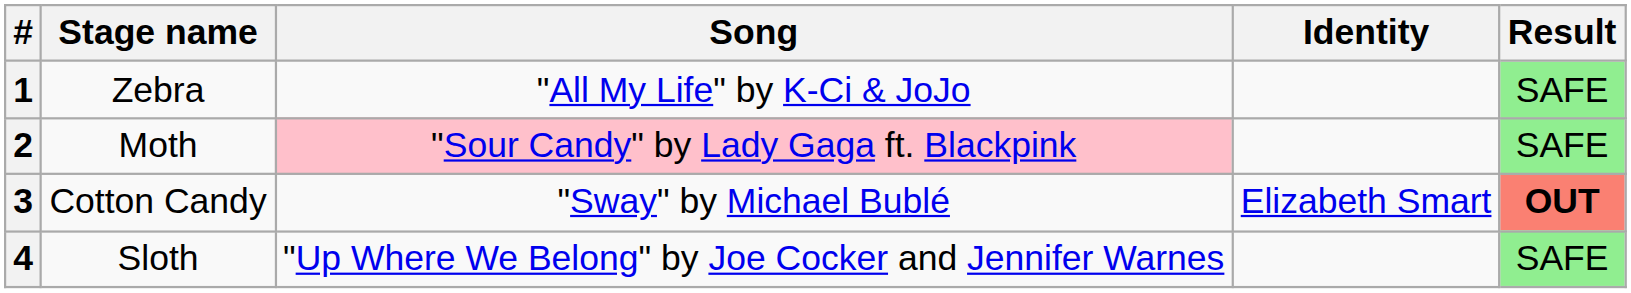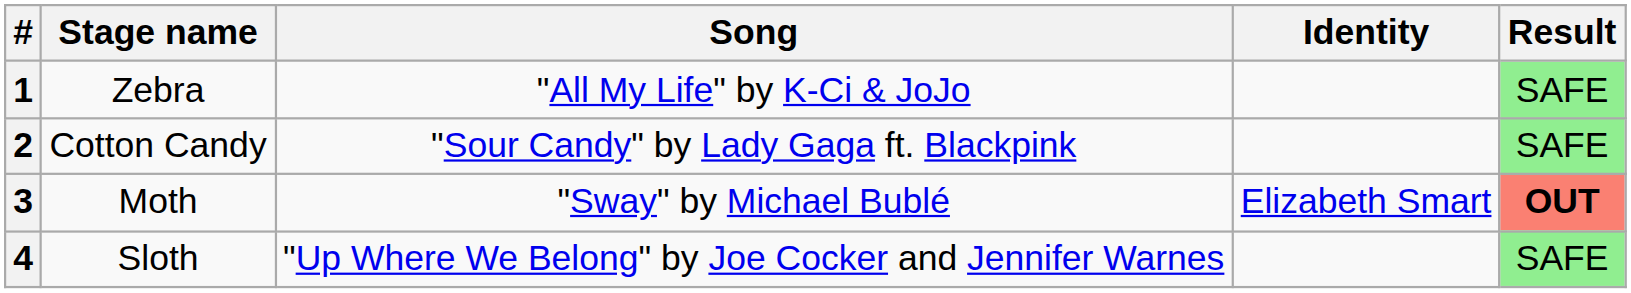 <table class="wikitable plainrowheaders" style="text-align: center;">
 <tr>
 <th>#</th>
 <th>Stage name</th>
 <th>Song</th>
 <th>Identity</th>
 <th colspan=2>Result</th>
 </tr>
 <tr>
 <th>1</th>
 <td>Zebra</td>
 <td>"<a href='#'>All My Life</a>" by <a href='#'>K-Ci & JoJo</a></td>
 <td></td>
 <td bgcolor=lightgreen>SAFE</td>
 </tr>
 <tr>
 <th>2</th>
-<td>Moth</td>
-<td style="background: pink;">"<a href='#'>Sour Candy</a>" by <a href='#'>Lady Gaga</a> ft. <a href='#'>Blackpink</a></td>
+<td>Cotton Candy</td>
+<td>"<a href='#'>Sour Candy</a>" by <a href='#'>Lady Gaga</a> ft. <a href='#'>Blackpink</a></td>
 <td></td>
 <td bgcolor=lightgreen>SAFE</td>
 </tr>
 <tr>
 <th>3</th>
-<td>Cotton Candy</td>
+<td>Moth</td>
 <td>"<a href='#'>Sway</a>" by <a href='#'>Michael Bublé</a></td>
 <td><a href='#'>Elizabeth Smart</a></td>
 <td bgcolor=salmon><strong>OUT</strong></td>
 </tr>
 <tr>
 <th>4</th>
 <td>Sloth</td>
 <td>"<a href='#'>Up Where We Belong</a>" by <a href='#'>Joe Cocker</a> and <a href='#'>Jennifer Warnes</a></td>
 <td></td>
 <td bgcolor=lightgreen>SAFE</td>
 </tr>
 </table>
